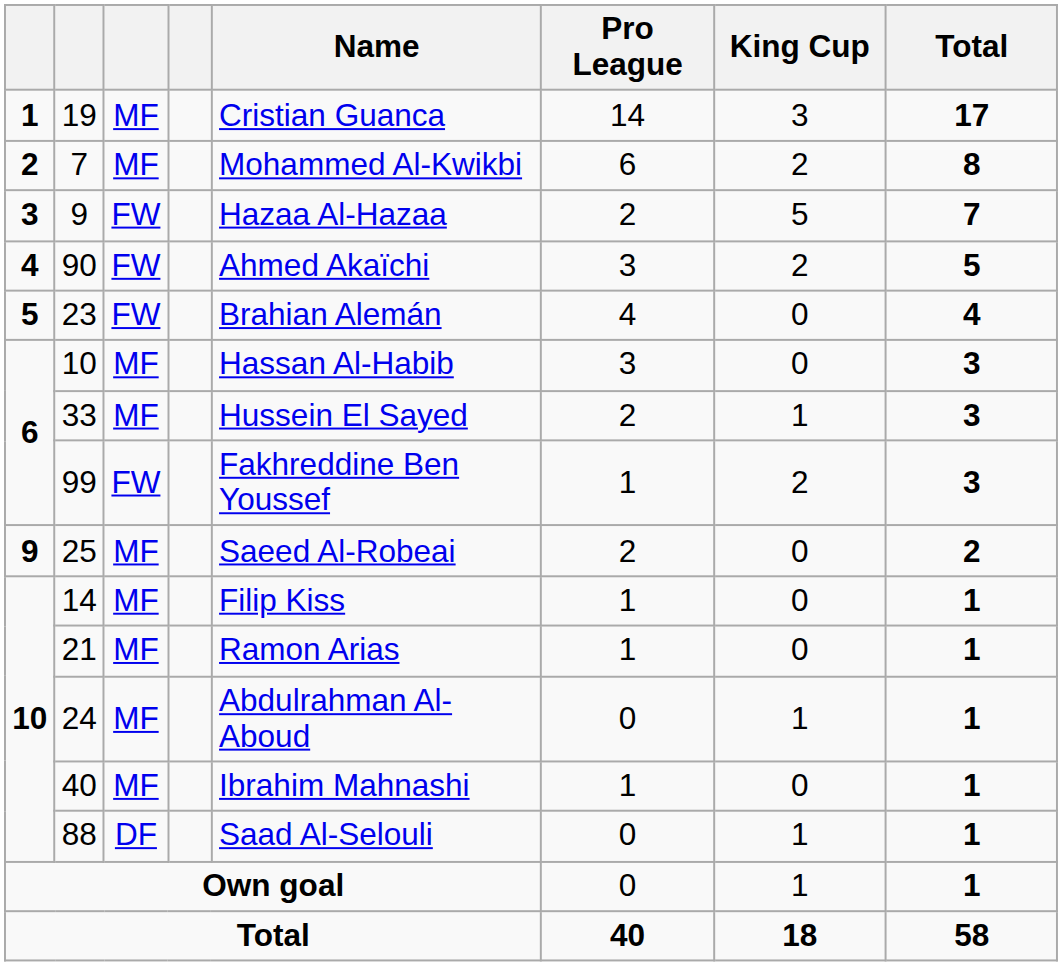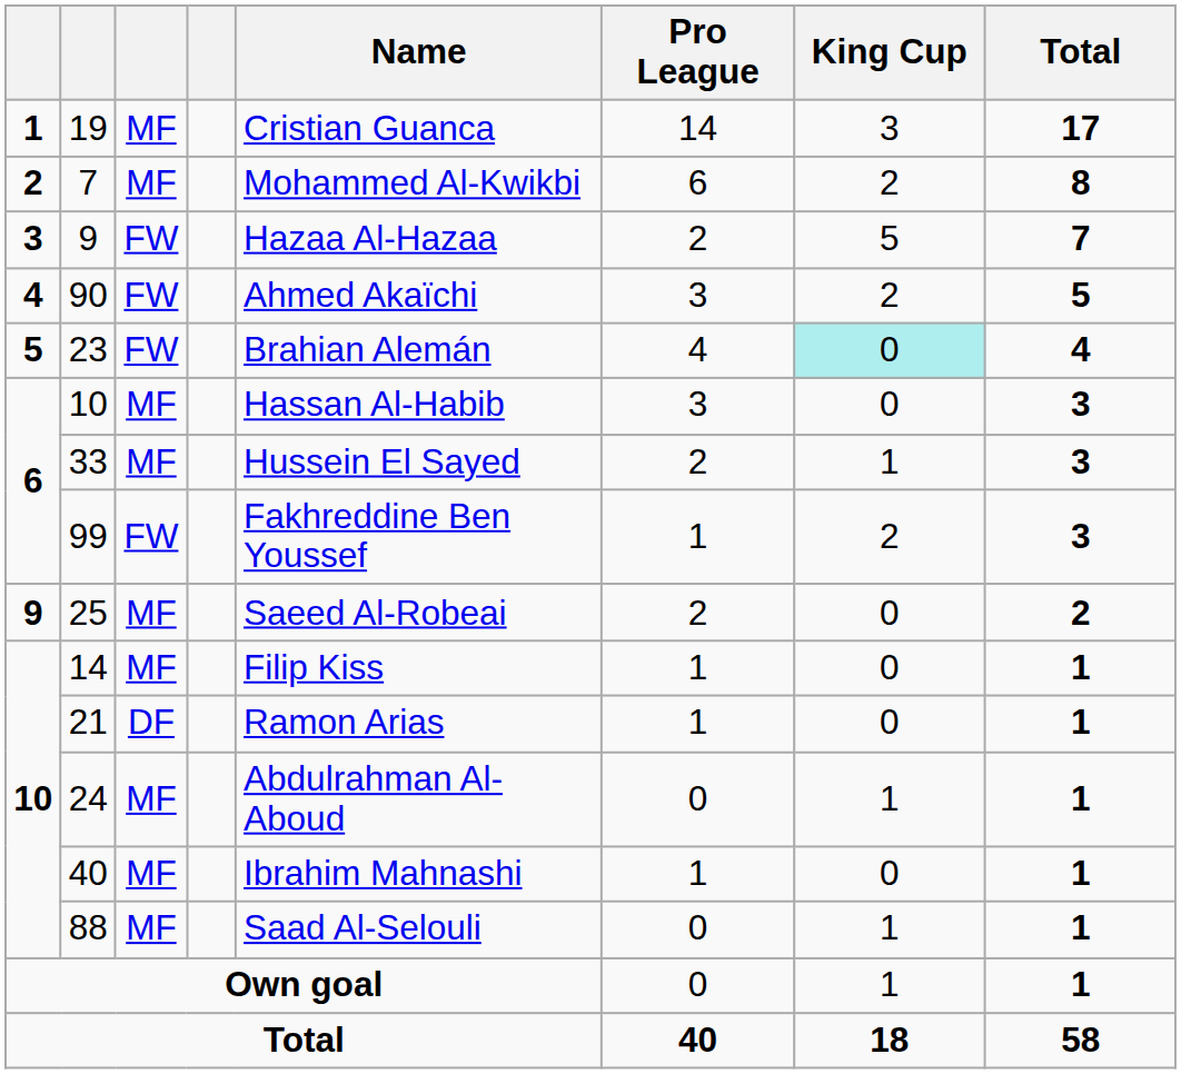 <table class="wikitable" style="text-align:center">
 <tr>
 <th width=15></th>
 <th width=15></th>
 <th width=15></th>
 <th width=15></th>
 <th width=160>Name</th>
 <th width=80>Pro League</th>
 <th width=80>King Cup</th>
 <th width=80>Total</th>
 </tr>
 <tr>
 <td><strong>1</strong></td>
 <td>19</td>
 <td><a href='#'>MF</a></td>
 <td></td>
 <td align=left><a href='#'>Cristian Guanca</a></td>
 <td>14</td>
 <td>3</td>
 <td><strong>17</strong></td>
 </tr>
 <tr>
 <td><strong>2</strong></td>
 <td>7</td>
 <td><a href='#'>MF</a></td>
 <td></td>
 <td align=left><a href='#'>Mohammed Al-Kwikbi</a></td>
 <td>6</td>
 <td>2</td>
 <td><strong>8</strong></td>
 </tr>
 <tr>
 <td><strong>3</strong></td>
 <td>9</td>
 <td><a href='#'>FW</a></td>
 <td></td>
 <td align=left><a href='#'>Hazaa Al-Hazaa</a></td>
 <td>2</td>
 <td>5</td>
 <td><strong>7</strong></td>
 </tr>
 <tr>
 <td><strong>4</strong></td>
 <td>90</td>
 <td><a href='#'>FW</a></td>
 <td></td>
 <td align=left><a href='#'>Ahmed Akaïchi</a></td>
 <td>3</td>
 <td>2</td>
 <td><strong>5</strong></td>
 </tr>
 <tr>
 <td><strong>5</strong></td>
 <td>23</td>
 <td><a href='#'>FW</a></td>
 <td></td>
 <td align=left><a href='#'>Brahian Alemán</a></td>
 <td>4</td>
-<td>0</td>
+<td style="background: paleturquoise;">0</td>
 <td><strong>4</strong></td>
 </tr>
 <tr>
 <td rowspan=3><strong>6</strong></td>
 <td>10</td>
 <td><a href='#'>MF</a></td>
 <td></td>
 <td align=left><a href='#'>Hassan Al-Habib</a></td>
 <td>3</td>
 <td>0</td>
 <td><strong>3</strong></td>
 </tr>
 <tr>
 <td>33</td>
 <td><a href='#'>MF</a></td>
 <td></td>
 <td align=left><a href='#'>Hussein El Sayed</a></td>
 <td>2</td>
 <td>1</td>
 <td><strong>3</strong></td>
 </tr>
 <tr>
 <td>99</td>
 <td><a href='#'>FW</a></td>
 <td></td>
 <td align=left><a href='#'>Fakhreddine Ben Youssef</a></td>
 <td>1</td>
 <td>2</td>
 <td><strong>3</strong></td>
 </tr>
 <tr>
 <td><strong>9</strong></td>
 <td>25</td>
 <td><a href='#'>MF</a></td>
 <td></td>
 <td align=left><a href='#'>Saeed Al-Robeai</a></td>
 <td>2</td>
 <td>0</td>
 <td><strong>2</strong></td>
 </tr>
 <tr>
 <td rowspan=5><strong>10</strong></td>
 <td>14</td>
 <td><a href='#'>MF</a></td>
 <td></td>
 <td align=left><a href='#'>Filip Kiss</a></td>
 <td>1</td>
 <td>0</td>
 <td><strong>1</strong></td>
 </tr>
 <tr>
 <td>21</td>
-<td><a href='#'>MF</a></td>
+<td><a href='#'>DF</a></td>
 <td></td>
 <td align=left><a href='#'>Ramon Arias</a></td>
 <td>1</td>
 <td>0</td>
 <td><strong>1</strong></td>
 </tr>
 <tr>
 <td>24</td>
 <td><a href='#'>MF</a></td>
 <td></td>
 <td align=left><a href='#'>Abdulrahman Al-Aboud</a></td>
 <td>0</td>
 <td>1</td>
 <td><strong>1</strong></td>
 </tr>
 <tr>
 <td>40</td>
 <td><a href='#'>MF</a></td>
 <td></td>
 <td align=left><a href='#'>Ibrahim Mahnashi</a></td>
 <td>1</td>
 <td>0</td>
 <td><strong>1</strong></td>
 </tr>
 <tr>
 <td>88</td>
-<td><a href='#'>DF</a></td>
+<td><a href='#'>MF</a></td>
 <td></td>
 <td align=left><a href='#'>Saad Al-Selouli</a></td>
 <td>0</td>
 <td>1</td>
 <td><strong>1</strong></td>
 </tr>
 <tr>
 <td colspan=5><strong>Own goal</strong></td>
 <td>0</td>
 <td>1</td>
 <td><strong>1</strong></td>
 </tr>
 <tr>
 <td colspan=5><strong>Total</strong></td>
 <td><strong>40</strong></td>
 <td><strong>18</strong></td>
 <td><strong>58</strong></td>
 </tr>
 </table>
